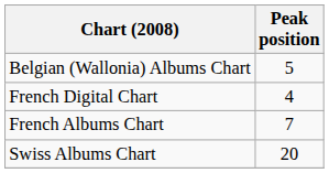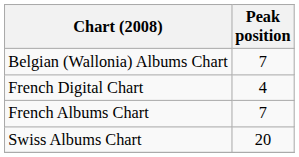 <table class="wikitable sortable">
 <tr>
 <th align="left">Chart (2008)</th>
 <th align="center">Peak<br>position</th>
 </tr>
 <tr>
 <td align="left">Belgian (Wallonia) Albums Chart</td>
-<td align="center">5</td>
+<td align="center">7</td>
 </tr>
 <tr>
 <td align="left">French Digital Chart</td>
 <td align="center">4</td>
 </tr>
 <tr>
 <td align="left">French Albums Chart</td>
 <td align="center">7</td>
 </tr>
 <tr>
 <td align="left">Swiss Albums Chart</td>
 <td align="center">20</td>
 </tr>
 <tr>
 </tr>
 </table>
